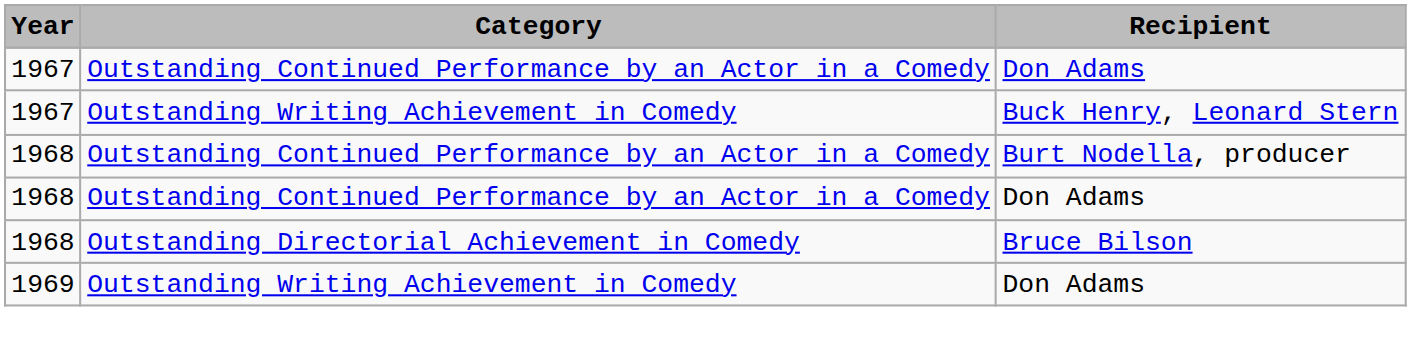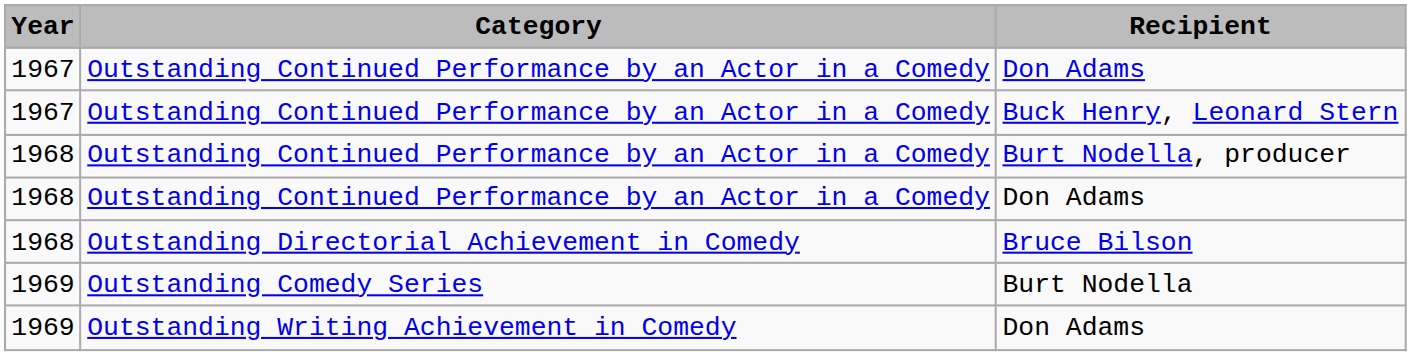 <table class="wikitable">
 <tr style="background:#b0c4de; text-align:center;">
 <th style="background:#bcbcbc;">Year</th>
 <th style="background:#bcbcbc;">Category</th>
 <th style="background:#bcbcbc;">Recipient</th>
 </tr>
 <tr>
 <td>1967</td>
 <td><a href='#'>Outstanding Continued Performance by an Actor in a Comedy</a></td>
 <td><a href='#'>Don Adams</a></td>
 </tr>
 <tr>
 <td>1967</td>
-<td><a href='#'>Outstanding Writing Achievement in Comedy</a></td>
+<td><a href='#'>Outstanding Continued Performance by an Actor in a Comedy</a></td>
 <td><a href='#'>Buck Henry</a>, <a href='#'>Leonard Stern</a></td>
 </tr>
 <tr>
 <td>1968</td>
 <td><a href='#'>Outstanding Continued Performance by an Actor in a Comedy</a></td>
 <td><a href='#'>Burt Nodella</a>, producer</td>
 </tr>
 <tr>
 <td>1968</td>
 <td><a href='#'>Outstanding Continued Performance by an Actor in a Comedy</a></td>
 <td>Don Adams</td>
 </tr>
 <tr>
 <td>1968</td>
 <td><a href='#'>Outstanding Directorial Achievement in Comedy</a></td>
 <td><a href='#'>Bruce Bilson</a></td>
 </tr>
 <tr>
 <td>1969</td>
+<td><a href='#'>Outstanding Comedy Series</a></td>
+<td>Burt Nodella</td>
+</tr>
+<tr>
+<td>1969</td>
 <td><a href='#'>Outstanding Writing Achievement in Comedy</a></td>
 <td>Don Adams</td>
 </tr>
 </table>
